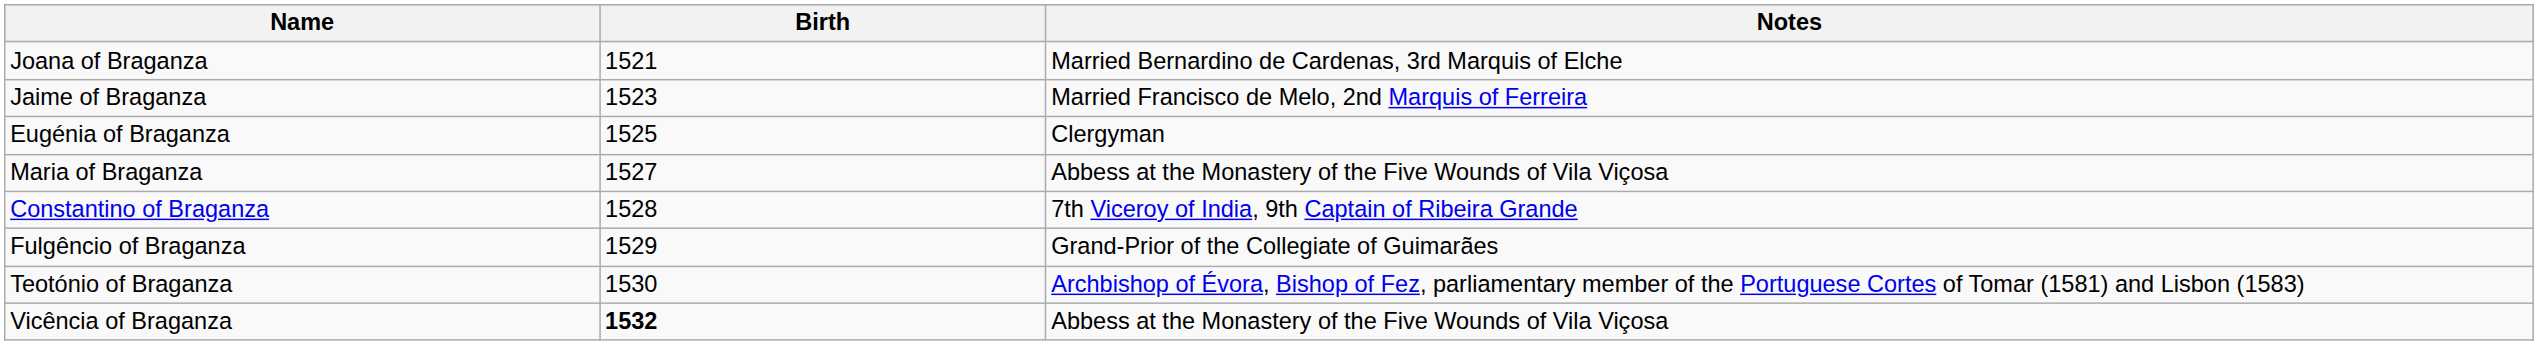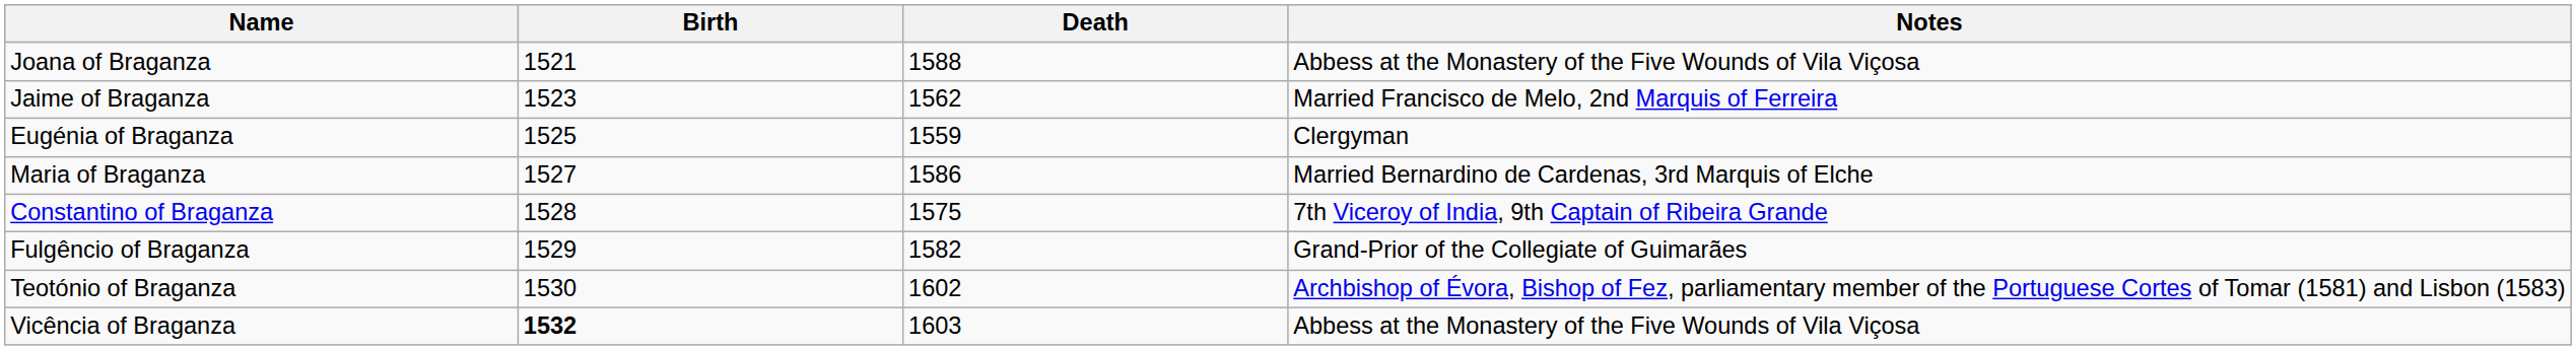 <table class="wikitable">
 <tr style="background:#ccc;">
 <th style="width:20%;">Name</th>
 <th style="width:15%;">Birth</th>
+<th style="width:15%;">Death</th>
 <th style="width:50%;">Notes</th>
 </tr>
 <tr>
 <td>Joana of Braganza</td>
 <td>1521</td>
-<td>Married Bernardino de Cardenas, 3rd Marquis of Elche</td>
+<td>1588</td>
+<td>Abbess at the Monastery of the Five Wounds of Vila Viçosa</td>
 </tr>
 <tr>
 <td>Jaime of Braganza</td>
 <td>1523</td>
+<td>1562</td>
 <td>Married Francisco de Melo, 2nd <a href='#'>Marquis of Ferreira</a></td>
 </tr>
 <tr>
 <td>Eugénia of Braganza</td>
 <td>1525</td>
+<td>1559</td>
 <td>Clergyman</td>
 </tr>
 <tr>
 <td>Maria of Braganza</td>
 <td>1527</td>
-<td>Abbess at the Monastery of the Five Wounds of Vila Viçosa</td>
+<td>1586</td>
+<td>Married Bernardino de Cardenas, 3rd Marquis of Elche</td>
 </tr>
 <tr>
 <td><a href='#'>Constantino of Braganza</a></td>
 <td>1528</td>
+<td>1575</td>
 <td>7th <a href='#'>Viceroy of India</a>, 9th <a href='#'>Captain of Ribeira Grande</a></td>
 </tr>
 <tr>
 <td>Fulgêncio of Braganza</td>
 <td>1529</td>
+<td>1582</td>
 <td>Grand-Prior of the Collegiate of Guimarães</td>
 </tr>
 <tr>
 <td>Teotónio of Braganza</td>
 <td>1530</td>
+<td>1602</td>
 <td><a href='#'>Archbishop of Évora</a>, <a href='#'>Bishop of Fez</a>, parliamentary member of the <a href='#'>Portuguese Cortes</a> of Tomar (1581) and Lisbon (1583)</td>
 </tr>
 <tr>
 <td>Vicência of Braganza</td>
 <td><strong>1532</strong></td>
+<td>1603</td>
 <td>Abbess at the Monastery of the Five Wounds of Vila Viçosa</td>
 </tr>
 </table>
